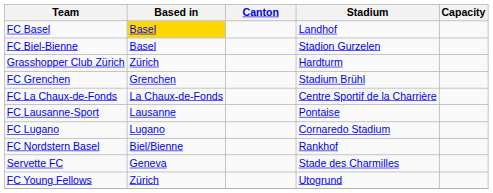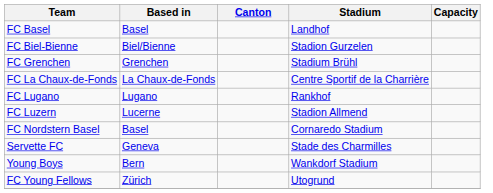 <table class="wikitable sortable" style="text-align: left;">
 <tr>
 <th>Team</th>
 <th>Based in</th>
 <th width="100"><a href='#'>Canton</a></th>
 <th>Stadium</th>
 <th>Capacity</th>
 </tr>
 <tr>
 <td><a href='#'>FC Basel</a></td>
-<td style="background: gold;"><a href='#'>Basel</a></td>
+<td><a href='#'>Basel</a></td>
 <td></td>
 <td><a href='#'>Landhof</a></td>
 <td></td>
 </tr>
 <tr>
 <td><a href='#'>FC Biel-Bienne</a></td>
-<td><a href='#'>Basel</a></td>
+<td><a href='#'>Biel/Bienne</a></td>
 <td></td>
 <td><a href='#'>Stadion Gurzelen</a></td>
-<td></td>
-</tr>
-<tr>
-<td><a href='#'>Grasshopper Club Zürich</a></td>
-<td><a href='#'>Zürich</a></td>
-<td></td>
-<td><a href='#'>Hardturm</a></td>
 <td></td>
 </tr>
 <tr>
 <td><a href='#'>FC Grenchen</a></td>
 <td><a href='#'>Grenchen</a></td>
 <td></td>
 <td><a href='#'>Stadium Brühl</a></td>
 <td></td>
 </tr>
 <tr>
 <td><a href='#'>FC La Chaux-de-Fonds</a></td>
 <td><a href='#'>La Chaux-de-Fonds</a></td>
 <td></td>
 <td><a href='#'>Centre Sportif de la Charrière</a></td>
 <td></td>
 </tr>
 <tr>
-<td><a href='#'>FC Lausanne-Sport</a></td>
-<td><a href='#'>Lausanne</a></td>
+<td><a href='#'>FC Lugano</a></td>
+<td><a href='#'>Lugano</a></td>
 <td></td>
-<td><a href='#'>Pontaise</a></td>
+<td><a href='#'>Rankhof</a></td>
 <td></td>
 </tr>
 <tr>
-<td><a href='#'>FC Lugano</a></td>
-<td><a href='#'>Lugano</a></td>
+<td><a href='#'>FC Luzern</a></td>
+<td><a href='#'>Lucerne</a></td>
 <td></td>
-<td><a href='#'>Cornaredo Stadium</a></td>
+<td><a href='#'>Stadion Allmend</a></td>
 <td></td>
 </tr>
 <tr>
 <td><a href='#'>FC Nordstern Basel</a></td>
-<td><a href='#'>Biel/Bienne</a></td>
+<td><a href='#'>Basel</a></td>
 <td></td>
-<td><a href='#'>Rankhof</a></td>
+<td><a href='#'>Cornaredo Stadium</a></td>
 <td></td>
 </tr>
 <tr>
 <td><a href='#'>Servette FC</a></td>
 <td><a href='#'>Geneva</a></td>
 <td></td>
 <td><a href='#'>Stade des Charmilles</a></td>
+<td></td>
+</tr>
+<tr>
+<td><a href='#'>Young Boys</a></td>
+<td><a href='#'>Bern</a></td>
+<td></td>
+<td><a href='#'>Wankdorf Stadium</a></td>
 <td></td>
 </tr>
 <tr>
 <td><a href='#'>FC Young Fellows</a></td>
 <td><a href='#'>Zürich</a></td>
 <td></td>
 <td><a href='#'>Utogrund</a></td>
 <td></td>
 </tr>
 <tr>
 </tr>
 </table>
